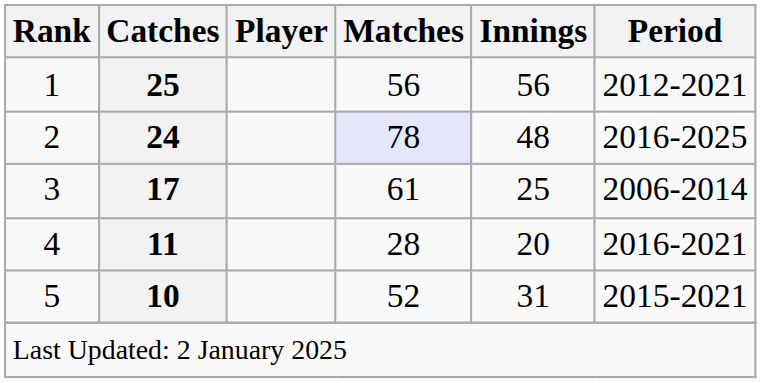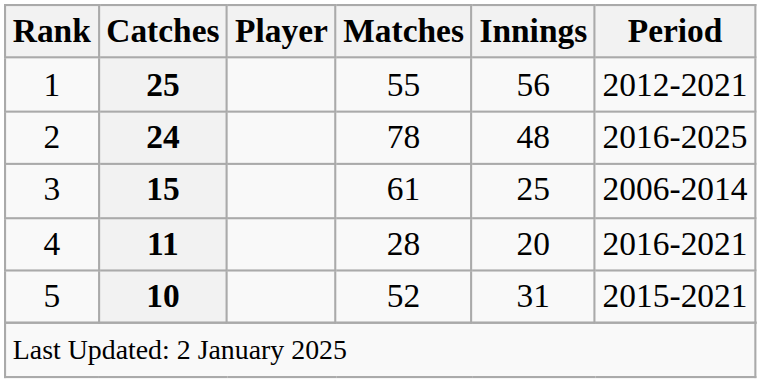 <table class="wikitable plainrowheaders sortable">
 <tr>
 <th scope=col>Rank</th>
 <th scope=col>Catches</th>
 <th scope=col>Player</th>
 <th scope=col>Matches</th>
 <th scope=col>Innings</th>
 <th scope=col>Period</th>
 </tr>
 <tr>
 <td align=center>1</td>
 <th scope=row style=text-align:center;>25</th>
 <td></td>
-<td align=center>56</td>
+<td align=center>55</td>
 <td align=center>56</td>
 <td>2012-2021</td>
 </tr>
 <tr>
 <td align="center">2</td>
 <th scope="row" style="text-align:center;">24</th>
 <td> </td>
-<td align="center" style="background: lavender;">78</td>
+<td align="center">78</td>
 <td align="center">48</td>
 <td>2016-2025</td>
 </tr>
 <tr>
 <td align="center">3</td>
-<th scope="row" style="text-align:center;">17</th>
+<th scope="row" style="text-align:center;">15</th>
 <td> </td>
 <td align="center">61</td>
 <td align="center">25</td>
 <td>2006-2014</td>
 </tr>
 <tr>
 <td align="center">4</td>
 <th scope="row" style="text-align:center;">11</th>
 <td> </td>
 <td align="center">28</td>
 <td align="center">20</td>
 <td>2016-2021</td>
 </tr>
 <tr>
 <td align="center">5</td>
 <th scope="row" style="text-align:center;">10</th>
 <td> </td>
 <td align="center">52</td>
 <td align="center">31</td>
 <td>2015-2021</td>
 </tr>
 <tr>
 </tr>
 <tr class=sortbottom>
 <td colspan=6><small>Last Updated: 2 January 2025</small></td>
 </tr>
 </table>
